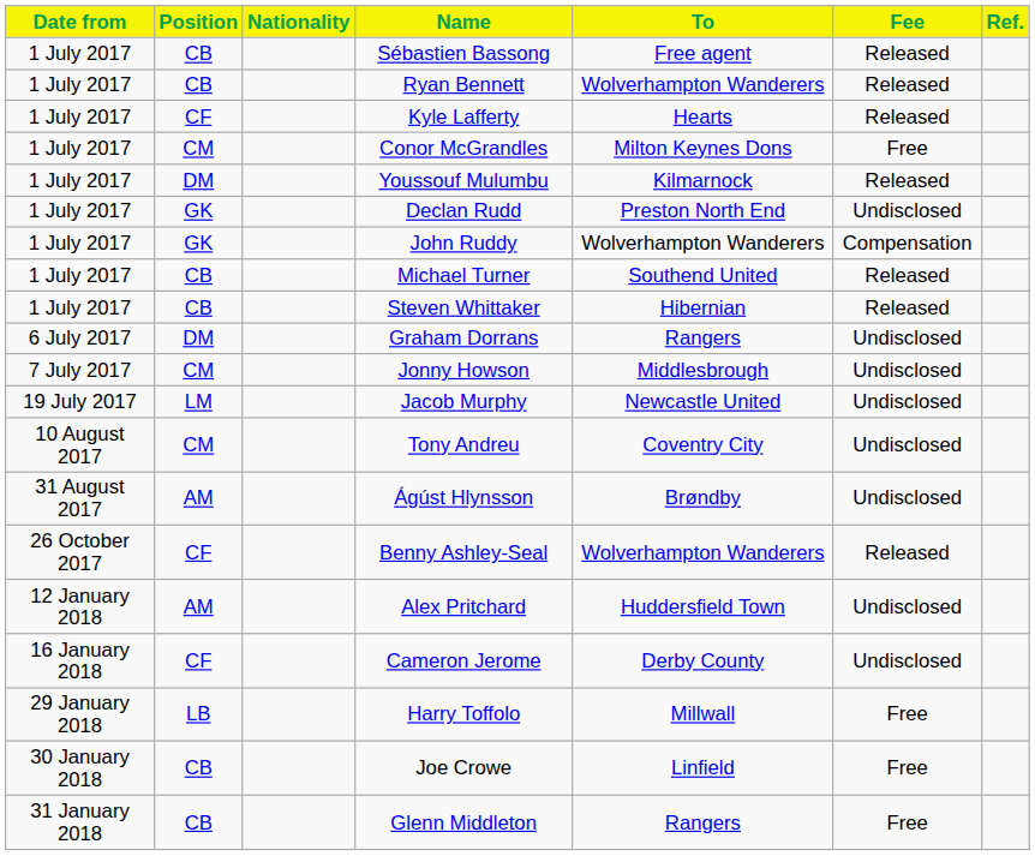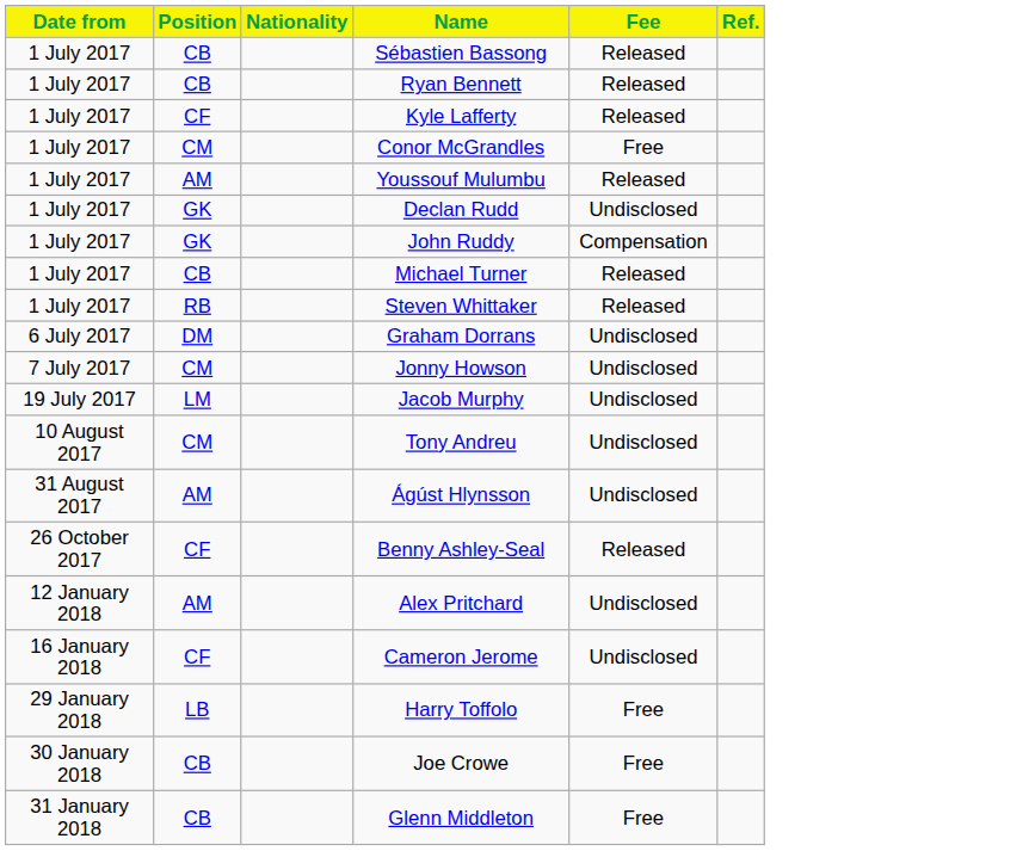 <table class="wikitable"  style="text-align:center; font-size:90%; ">
 <tr>
 <th style="background:#F7F408; color:#00A050; width:100px;">Date from</th>
 <th style="background:#F7F408; color:#00A050; width:50px;">Position</th>
 <th style="background:#F7F408; color:#00A050; width:50px;">Nationality</th>
 <th style="background:#F7F408; color:#00A050; width:150px;">Name</th>
-<th style="background:#F7F408; color:#00A050; width:180px;">To</th>
 <th style="background:#F7F408; color:#00A050; width:100px;">Fee</th>
 <th style="background:#F7F408; color:#00A050; width:25px;">Ref.</th>
 </tr>
 <tr>
 <td>1 July 2017</td>
 <td><a href='#'>CB</a></td>
 <td></td>
 <td><a href='#'>Sébastien Bassong</a></td>
-<td><a href='#'>Free agent</a></td>
 <td>Released</td>
 <td></td>
 </tr>
 <tr>
 <td>1 July 2017</td>
 <td><a href='#'>CB</a></td>
 <td></td>
 <td><a href='#'>Ryan Bennett</a></td>
-<td> <a href='#'>Wolverhampton Wanderers</a> </td>
 <td>Released</td>
 <td></td>
 </tr>
 <tr>
 <td>1 July 2017</td>
 <td><a href='#'>CF</a></td>
 <td></td>
 <td><a href='#'>Kyle Lafferty</a></td>
-<td> <a href='#'>Hearts</a> </td>
 <td>Released</td>
 <td></td>
 </tr>
 <tr>
 <td>1 July 2017</td>
 <td><a href='#'>CM</a></td>
 <td></td>
 <td><a href='#'>Conor McGrandles</a></td>
-<td> <a href='#'>Milton Keynes Dons</a></td>
 <td>Free</td>
 <td></td>
 </tr>
 <tr>
 <td>1 July 2017</td>
-<td><a href='#'>DM</a></td>
+<td><a href='#'>AM</a></td>
 <td></td>
 <td><a href='#'>Youssouf Mulumbu</a></td>
-<td> <a href='#'>Kilmarnock</a></td>
 <td>Released</td>
 <td></td>
 </tr>
 <tr>
 <td>1 July 2017</td>
 <td><a href='#'>GK</a></td>
 <td></td>
 <td><a href='#'>Declan Rudd</a></td>
-<td> <a href='#'>Preston North End</a></td>
 <td>Undisclosed</td>
 <td></td>
 </tr>
 <tr>
 <td>1 July 2017</td>
 <td><a href='#'>GK</a></td>
 <td></td>
 <td><a href='#'>John Ruddy</a></td>
-<td> Wolverhampton Wanderers </td>
 <td>Compensation</td>
 <td></td>
 </tr>
 <tr>
 <td>1 July 2017</td>
 <td><a href='#'>CB</a></td>
 <td></td>
 <td><a href='#'>Michael Turner</a></td>
-<td> <a href='#'>Southend United</a></td>
 <td>Released</td>
 <td></td>
 </tr>
 <tr>
 <td>1 July 2017</td>
-<td><a href='#'>CB</a></td>
+<td><a href='#'>RB</a></td>
 <td></td>
 <td><a href='#'>Steven Whittaker</a></td>
-<td> <a href='#'>Hibernian</a></td>
 <td>Released</td>
 <td></td>
 </tr>
 <tr>
 <td>6 July 2017</td>
 <td><a href='#'>DM</a></td>
 <td></td>
 <td><a href='#'>Graham Dorrans</a></td>
-<td> <a href='#'>Rangers</a></td>
 <td>Undisclosed </td>
 <td></td>
 </tr>
 <tr>
 <td>7 July 2017</td>
 <td><a href='#'>CM</a></td>
 <td></td>
 <td><a href='#'>Jonny Howson</a></td>
-<td> <a href='#'>Middlesbrough</a></td>
 <td>Undisclosed</td>
 <td></td>
 </tr>
 <tr>
 <td>19 July 2017</td>
 <td><a href='#'>LM</a></td>
 <td></td>
 <td><a href='#'>Jacob Murphy</a></td>
-<td> <a href='#'>Newcastle United</a></td>
 <td>Undisclosed </td>
 <td></td>
 </tr>
 <tr>
 <td>10 August 2017</td>
 <td><a href='#'>CM</a></td>
 <td></td>
 <td><a href='#'>Tony Andreu</a></td>
-<td> <a href='#'>Coventry City</a></td>
 <td>Undisclosed</td>
 <td></td>
 </tr>
 <tr>
 <td>31 August 2017</td>
 <td><a href='#'>AM</a></td>
 <td></td>
 <td><a href='#'>Ágúst Hlynsson</a></td>
-<td> <a href='#'>Brøndby</a></td>
 <td>Undisclosed</td>
 <td></td>
 </tr>
 <tr>
 <td>26 October 2017</td>
 <td><a href='#'>CF</a></td>
 <td></td>
 <td><a href='#'>Benny Ashley-Seal</a></td>
-<td> <a href='#'>Wolverhampton Wanderers</a></td>
 <td>Released</td>
 <td></td>
 </tr>
 <tr>
 <td>12 January 2018</td>
 <td><a href='#'>AM</a></td>
 <td></td>
 <td><a href='#'>Alex Pritchard</a></td>
-<td> <a href='#'>Huddersfield Town</a></td>
 <td>Undisclosed </td>
 <td></td>
 </tr>
 <tr>
 <td>16 January 2018</td>
 <td><a href='#'>CF</a></td>
 <td></td>
 <td><a href='#'>Cameron Jerome</a></td>
-<td> <a href='#'>Derby County</a></td>
 <td>Undisclosed </td>
 <td></td>
 </tr>
 <tr>
 <td>29 January 2018</td>
 <td><a href='#'>LB</a></td>
 <td></td>
 <td><a href='#'>Harry Toffolo</a></td>
-<td> <a href='#'>Millwall</a></td>
 <td>Free</td>
 <td></td>
 </tr>
 <tr>
 <td>30 January 2018</td>
 <td><a href='#'>CB</a></td>
 <td></td>
 <td>Joe Crowe</td>
-<td> <a href='#'>Linfield</a></td>
 <td>Free</td>
 <td></td>
 </tr>
 <tr>
 <td>31 January 2018</td>
 <td><a href='#'>CB</a></td>
 <td></td>
 <td><a href='#'>Glenn Middleton</a></td>
-<td> <a href='#'>Rangers</a></td>
 <td>Free</td>
 <td></td>
 </tr>
 </table>
